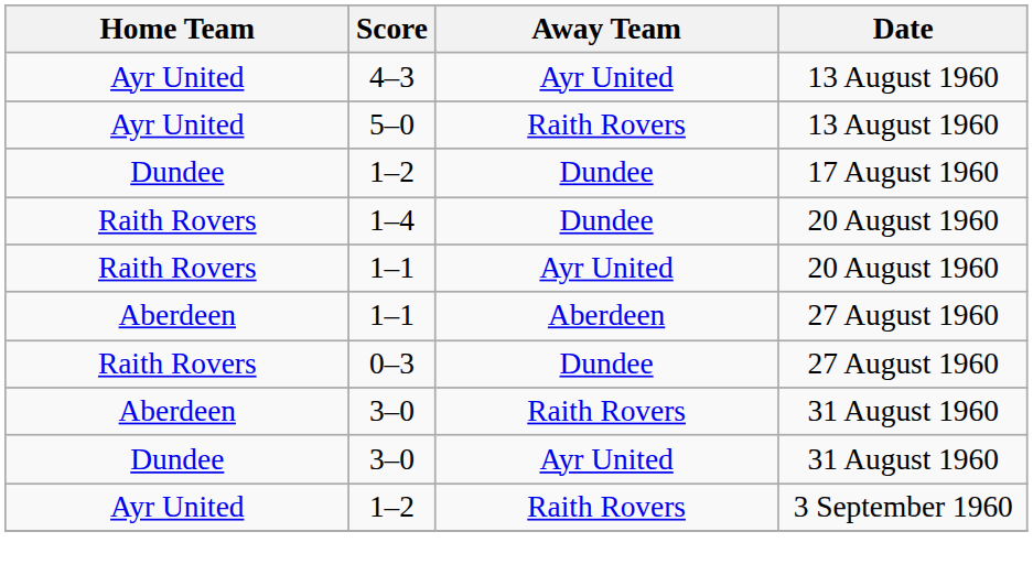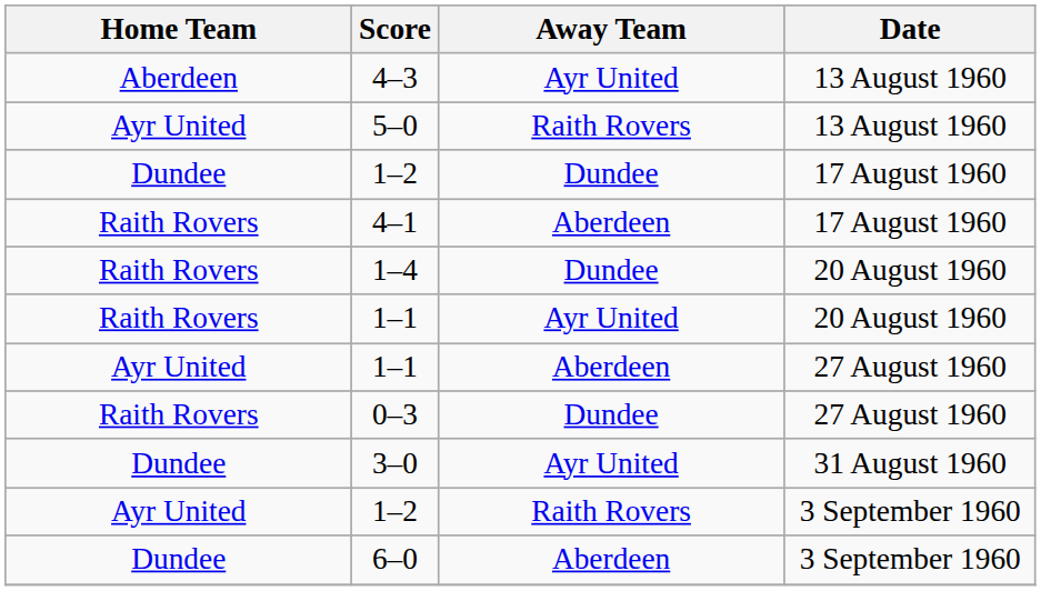 <table class="wikitable" style="text-align:center;">
 <tr>
 <th width=175>Home Team</th>
 <th width=20>Score</th>
 <th width=175>Away Team</th>
 <th width= 125>Date</th>
 </tr>
 <tr>
-<td><a href='#'>Ayr United</a></td>
+<td><a href='#'>Aberdeen</a></td>
 <td>4–3</td>
 <td><a href='#'>Ayr United</a></td>
 <td>13 August 1960</td>
 </tr>
 <tr>
 <td><a href='#'>Ayr United</a></td>
 <td>5–0</td>
 <td><a href='#'>Raith Rovers</a></td>
 <td>13 August 1960</td>
 </tr>
 <tr>
 <td><a href='#'>Dundee</a></td>
 <td>1–2</td>
 <td><a href='#'>Dundee</a></td>
 <td>17 August 1960</td>
 </tr>
 <tr>
 <td><a href='#'>Raith Rovers</a></td>
+<td>4–1</td>
+<td><a href='#'>Aberdeen</a></td>
+<td>17 August 1960</td>
+</tr>
+<tr>
+<td><a href='#'>Raith Rovers</a></td>
 <td>1–4</td>
 <td><a href='#'>Dundee</a></td>
 <td>20 August 1960</td>
 </tr>
 <tr>
 <td><a href='#'>Raith Rovers</a></td>
 <td>1–1</td>
 <td><a href='#'>Ayr United</a></td>
 <td>20 August 1960</td>
 </tr>
 <tr>
-<td><a href='#'>Aberdeen</a></td>
+<td><a href='#'>Ayr United</a></td>
 <td>1–1</td>
 <td><a href='#'>Aberdeen</a></td>
 <td>27 August 1960</td>
 </tr>
 <tr>
 <td><a href='#'>Raith Rovers</a></td>
 <td>0–3</td>
 <td><a href='#'>Dundee</a></td>
 <td>27 August 1960</td>
-</tr>
-<tr>
-<td><a href='#'>Aberdeen</a></td>
-<td>3–0</td>
-<td><a href='#'>Raith Rovers</a></td>
-<td>31 August 1960</td>
 </tr>
 <tr>
 <td><a href='#'>Dundee</a></td>
 <td>3–0</td>
 <td><a href='#'>Ayr United</a></td>
 <td>31 August 1960</td>
 </tr>
 <tr>
 <td><a href='#'>Ayr United</a></td>
 <td>1–2</td>
 <td><a href='#'>Raith Rovers</a></td>
 <td>3 September 1960</td>
 </tr>
 <tr>
+<td><a href='#'>Dundee</a></td>
+<td>6–0</td>
+<td><a href='#'>Aberdeen</a></td>
+<td>3 September 1960</td>
+</tr>
+<tr>
 </tr>
 </table>
